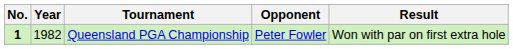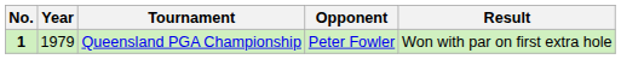 <table class="wikitable" style="font-size:95%;">
 <tr>
 <th>No.</th>
 <th>Year</th>
 <th>Tournament</th>
 <th>Opponent</th>
 <th>Result</th>
 </tr>
 <tr style="background:#D0F0C0;">
 <td align=center><strong>1</strong></td>
-<td>1982</td>
+<td>1979</td>
 <td><a href='#'>Queensland PGA Championship</a></td>
 <td> <a href='#'>Peter Fowler</a></td>
 <td>Won with par on first extra hole</td>
 </tr>
 </table>
